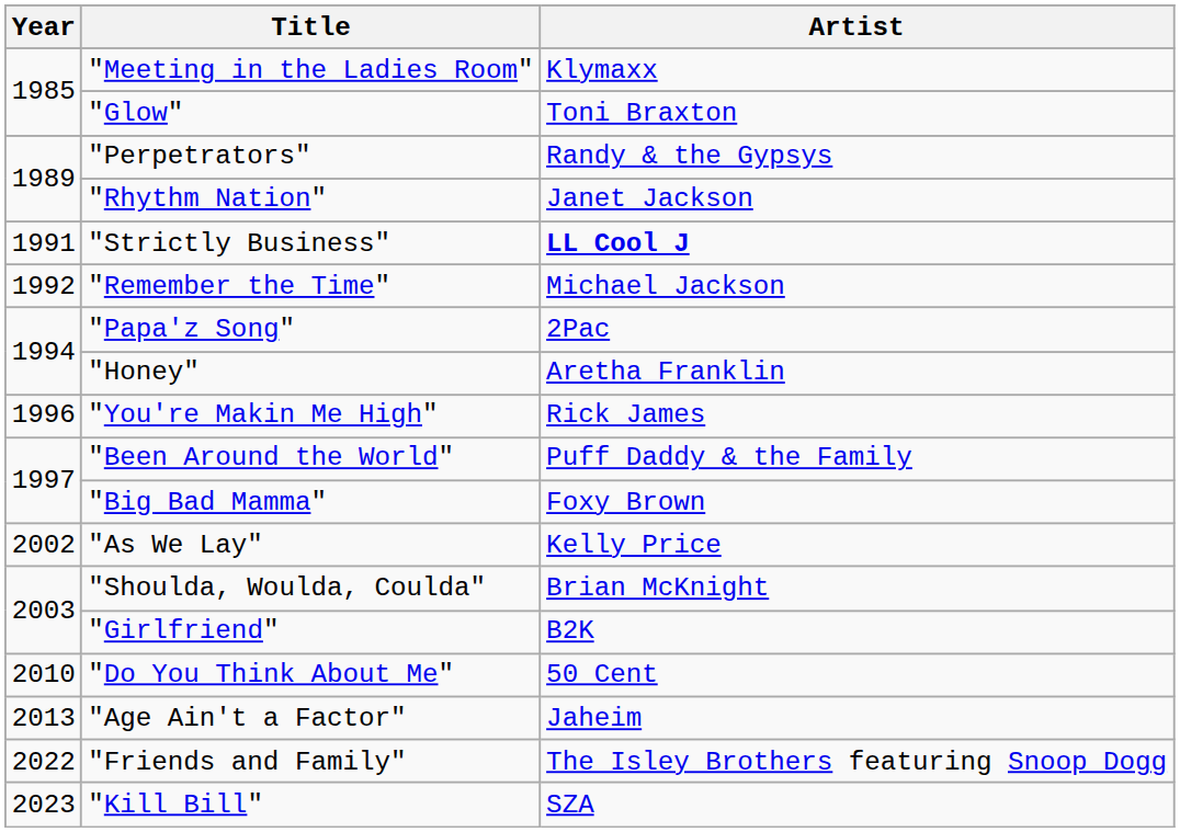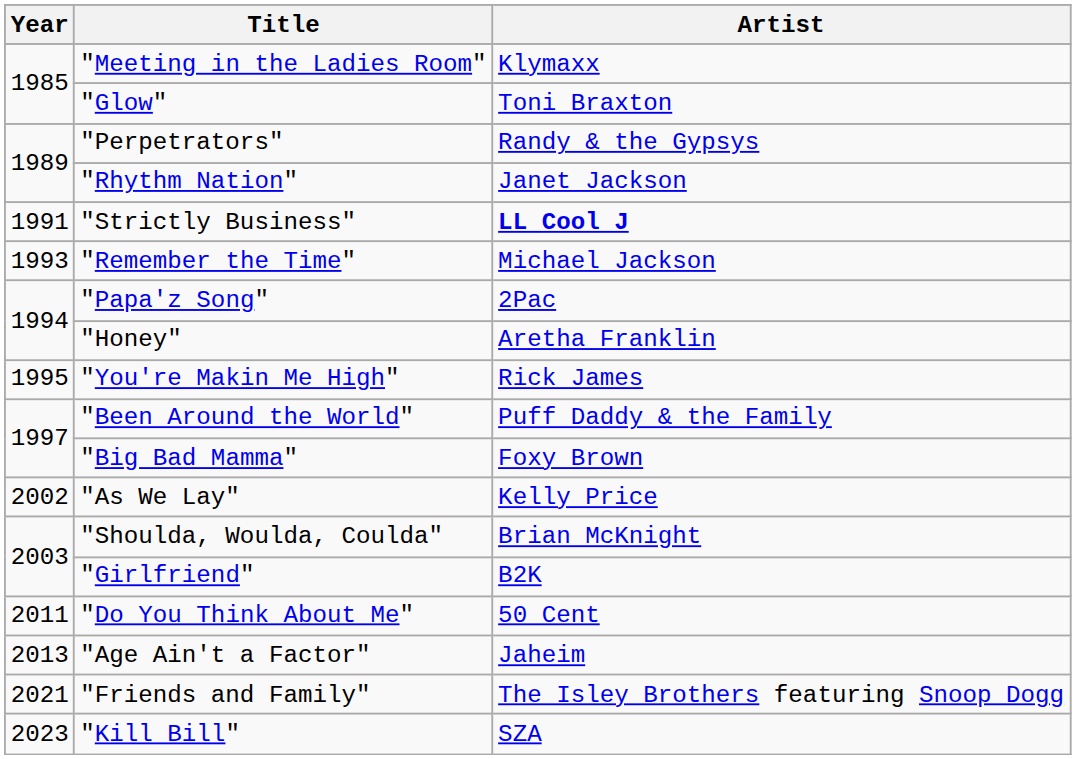 <table class="wikitable sortable">
 <tr>
 <th>Year</th>
 <th>Title</th>
 <th>Artist</th>
 </tr>
 <tr>
 <td rowspan=2>1985</td>
 <td>"<a href='#'>Meeting in the Ladies Room</a>"</td>
 <td><a href='#'>Klymaxx</a></td>
 </tr>
 <tr>
 <td>"<a href='#'>Glow</a>"</td>
 <td><a href='#'>Toni Braxton</a></td>
 </tr>
 <tr>
 <td rowspan=2>1989</td>
 <td>"Perpetrators"</td>
 <td><a href='#'>Randy & the Gypsys</a></td>
 </tr>
 <tr>
 <td>"<a href='#'>Rhythm Nation</a>"</td>
 <td><a href='#'>Janet Jackson</a></td>
 </tr>
 <tr>
 <td>1991</td>
 <td>"Strictly Business"</td>
 <td><strong><a href='#'>LL Cool J</a></strong></td>
 </tr>
 <tr>
-<td>1992</td>
+<td>1993</td>
 <td>"<a href='#'>Remember the Time</a>"</td>
 <td><a href='#'>Michael Jackson</a></td>
 </tr>
 <tr>
 <td rowspan=2>1994</td>
 <td>"<a href='#'>Papa'z Song</a>"</td>
 <td><a href='#'>2Pac</a></td>
 </tr>
 <tr>
 <td>"Honey"</td>
 <td><a href='#'>Aretha Franklin</a></td>
 </tr>
 <tr>
-<td>1996</td>
+<td>1995</td>
 <td>"<a href='#'>You're Makin Me High</a>"</td>
 <td><a href='#'>Rick James</a></td>
 </tr>
 <tr>
 <td rowspan=2>1997</td>
 <td>"<a href='#'>Been Around the World</a>"</td>
 <td><a href='#'>Puff Daddy & the Family</a></td>
 </tr>
 <tr>
 <td>"<a href='#'>Big Bad Mamma</a>"</td>
 <td><a href='#'>Foxy Brown</a></td>
 </tr>
 <tr>
 <td>2002</td>
 <td>"As We Lay"</td>
 <td><a href='#'>Kelly Price</a></td>
 </tr>
 <tr>
 <td rowspan=2>2003</td>
 <td>"Shoulda, Woulda, Coulda"</td>
 <td><a href='#'>Brian McKnight</a></td>
 </tr>
 <tr>
 <td>"<a href='#'>Girlfriend</a>"</td>
 <td><a href='#'>B2K</a></td>
 </tr>
 <tr>
-<td>2010</td>
+<td>2011</td>
 <td>"<a href='#'>Do You Think About Me</a>"</td>
 <td><a href='#'>50 Cent</a></td>
 </tr>
 <tr>
 <td>2013</td>
 <td>"Age Ain't a Factor"</td>
 <td><a href='#'>Jaheim</a></td>
 </tr>
 <tr>
-<td>2022</td>
+<td>2021</td>
 <td>"Friends and Family"</td>
 <td><a href='#'>The Isley Brothers</a> featuring <a href='#'>Snoop Dogg</a></td>
 </tr>
 <tr>
 <td>2023</td>
 <td>"<a href='#'>Kill Bill</a>"</td>
 <td><a href='#'>SZA</a></td>
 </tr>
 </table>
